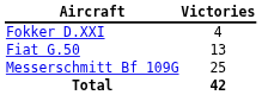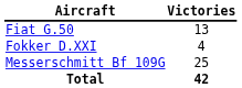 <table cellpadding="1" cellspacing="0">
 <tr>
 <th>Aircraft</th>
 <th>Victories</th>
 </tr>
 <tr>
 <th bgcolor="#000000" colspan="2"></th>
 </tr>
 <tr>
+<td><a href='#'>Fiat G.50</a></td>
+<td align="center">13</td>
+</tr>
+<tr>
 <td><a href='#'>Fokker D.XXI</a></td>
 <td align="center">4</td>
-</tr>
-<tr>
-<td><a href='#'>Fiat G.50</a></td>
-<td align="center">13</td>
 </tr>
 <tr>
 <td><a href='#'>Messerschmitt Bf 109G</a></td>
 <td align="center">25</td>
 </tr>
 <tr>
 <th>Total</th>
 <th>42</th>
 </tr>
 <tr>
 </tr>
 </table>
